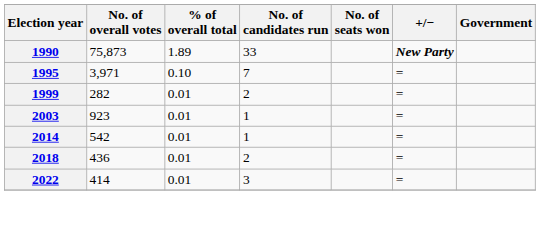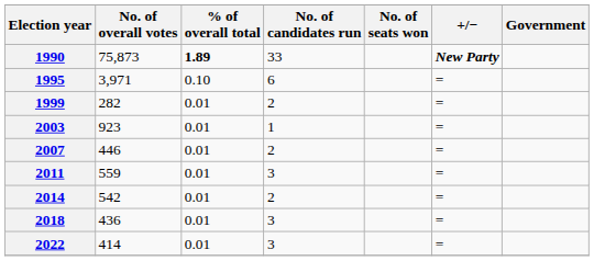 <table class="wikitable plainrowheaders">
 <tr>
 </tr>
 <tr>
 <th scope="col">Election year</th>
 <th scope="col">No. of<br>overall votes</th>
 <th scope="col">% of<br>overall total</th>
 <th scope="col">No. of<br>candidates run</th>
 <th scope="col">No. of<br>seats won</th>
 <th scope="col">+/−</th>
 <th scope="col">Government</th>
 </tr>
 <tr>
 <th scope="row"><a href='#'>1990</a></th>
 <td>75,873</td>
-<td>1.89</td>
+<td><strong>1.89</strong></td>
 <td>33</td>
 <td><small> </small></td>
 <td><strong><em>New Party</em></strong></td>
 <td></td>
 </tr>
 <tr>
 <th scope="row"><a href='#'>1995</a></th>
 <td>3,971</td>
 <td>0.10</td>
-<td>7</td>
+<td>6</td>
 <td><small> </small></td>
 <td>=</td>
 <td></td>
 </tr>
 <tr>
 <th scope="row"><a href='#'>1999</a></th>
 <td>282</td>
 <td>0.01</td>
 <td>2</td>
 <td><small> </small></td>
 <td>=</td>
 <td></td>
 </tr>
 <tr>
 <th scope="row"><a href='#'>2003</a></th>
 <td>923</td>
 <td>0.01</td>
 <td>1</td>
 <td><small> </small></td>
 <td>=</td>
 <td></td>
 </tr>
 <tr>
+<th scope="row"><a href='#'>2007</a></th>
+<td>446</td>
+<td>0.01</td>
+<td>2</td>
+<td><small> </small></td>
+<td>=</td>
+<td></td>
+</tr>
+<tr>
+<th scope="row"><a href='#'>2011</a></th>
+<td>559</td>
+<td>0.01</td>
+<td>3</td>
+<td><small> </small></td>
+<td>=</td>
+<td></td>
+</tr>
+<tr>
 <th scope="row"><a href='#'>2014</a></th>
 <td>542</td>
 <td>0.01</td>
-<td>1</td>
+<td>2</td>
 <td><small> </small></td>
 <td>=</td>
 <td></td>
 </tr>
 <tr>
 <th scope="row"><a href='#'>2018</a></th>
 <td>436</td>
 <td>0.01</td>
-<td>2</td>
+<td>3</td>
 <td><small> </small></td>
 <td>=</td>
 <td></td>
 </tr>
 <tr>
 <th scope="row"><a href='#'>2022</a></th>
 <td>414</td>
 <td>0.01</td>
 <td>3</td>
 <td><small> </small></td>
 <td>=</td>
 <td></td>
 </tr>
 <tr>
 </tr>
 </table>
